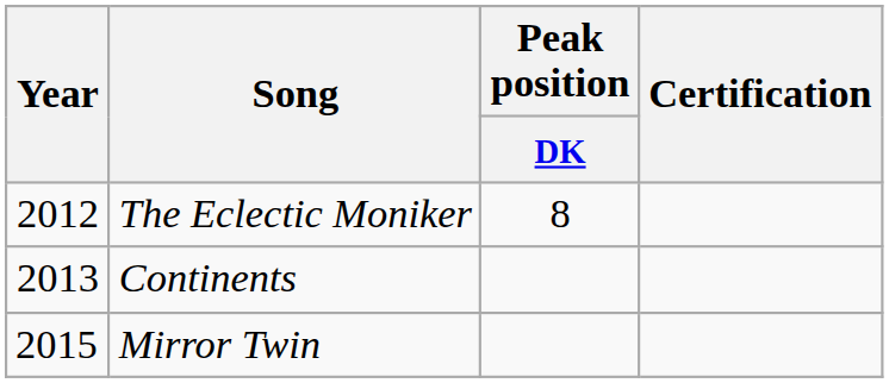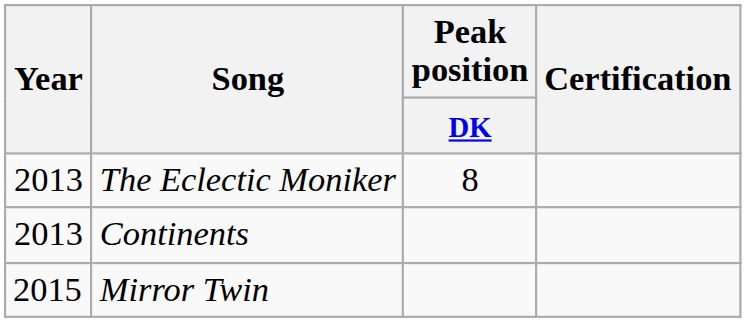 <table class="wikitable">
 <tr>
 <th width="33" rowspan="2" style="text-align:center;">Year</th>
 <th rowspan="2">Song</th>
 <th colspan="1">Peak<br>position</th>
 <th rowspan="2">Certification</th>
 </tr>
 <tr>
 <th align="center"><a href='#'><small>DK</small></a><br></th>
 </tr>
 <tr>
-<td align="center">2012</td>
+<td align="center">2013</td>
 <td><em>The Eclectic Moniker</em></td>
 <td align="center">8</td>
 <td></td>
 </tr>
 <tr>
 <td align="center">2013</td>
 <td><em>Continents</em></td>
 <td align="center"></td>
 <td></td>
 </tr>
 <tr>
 <td>2015</td>
 <td><em>Mirror Twin</em></td>
 <td align="center"></td>
 <td></td>
 </tr>
 </table>
